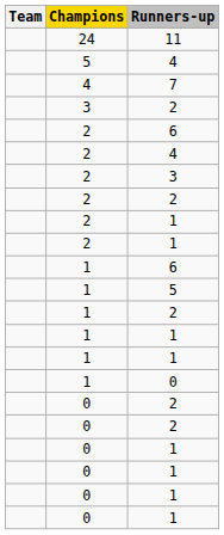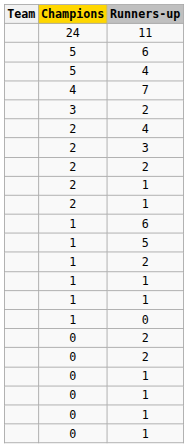 <table class="wikitable sortable" style="text-align:center;">
 <tr>
 <th>Team</th>
 <th style="background:#FFD700;">Champions</th>
 <th style="background:#C0C0C0;">Runners-up</th>
 </tr>
 <tr>
 <td style="text-align:left"></td>
 <td>24</td>
 <td>11</td>
+</tr>
+<tr>
+<td style="text-align:left"></td>
+<td>5</td>
+<td>6</td>
 </tr>
 <tr>
 <td style="text-align:left"></td>
 <td>5</td>
 <td>4</td>
 </tr>
 <tr>
 <td style="text-align:left"></td>
 <td>4</td>
 <td>7</td>
 </tr>
 <tr>
 <td style="text-align:left"></td>
 <td>3</td>
 <td>2</td>
-</tr>
-<tr>
-<td style="text-align:left"></td>
-<td>2</td>
-<td>6</td>
 </tr>
 <tr>
 <td style="text-align:left"></td>
 <td>2</td>
 <td>4</td>
 </tr>
 <tr>
 <td style="text-align:left"></td>
 <td>2</td>
 <td>3</td>
 </tr>
 <tr>
 <td style="text-align:left"></td>
 <td>2</td>
 <td>2</td>
 </tr>
 <tr>
 <td style="text-align:left"></td>
 <td>2</td>
 <td>1</td>
 </tr>
 <tr>
 <td style="text-align:left"></td>
 <td>2</td>
 <td>1</td>
 </tr>
 <tr>
 <td style="text-align:left"></td>
 <td>1</td>
 <td>6</td>
 </tr>
 <tr>
 <td style="text-align:left"></td>
 <td>1</td>
 <td>5</td>
 </tr>
 <tr>
 <td style="text-align:left"></td>
 <td>1</td>
 <td>2</td>
 </tr>
 <tr>
 <td style="text-align:left"></td>
 <td>1</td>
 <td>1</td>
 </tr>
 <tr>
 <td style="text-align:left"></td>
 <td>1</td>
 <td>1</td>
 </tr>
 <tr>
 <td style="text-align:left"></td>
 <td>1</td>
 <td>0</td>
 </tr>
 <tr>
 <td style="text-align:left"></td>
 <td>0</td>
 <td>2</td>
 </tr>
 <tr>
 <td style="text-align:left"></td>
 <td>0</td>
 <td>2</td>
 </tr>
 <tr>
 <td style="text-align:left"></td>
 <td>0</td>
 <td>1</td>
 </tr>
 <tr>
 <td style="text-align:left"></td>
 <td>0</td>
 <td>1</td>
 </tr>
 <tr>
 <td style="text-align:left"></td>
 <td>0</td>
 <td>1</td>
 </tr>
 <tr>
 <td style="text-align:left"></td>
 <td>0</td>
 <td>1</td>
 </tr>
 </table>
